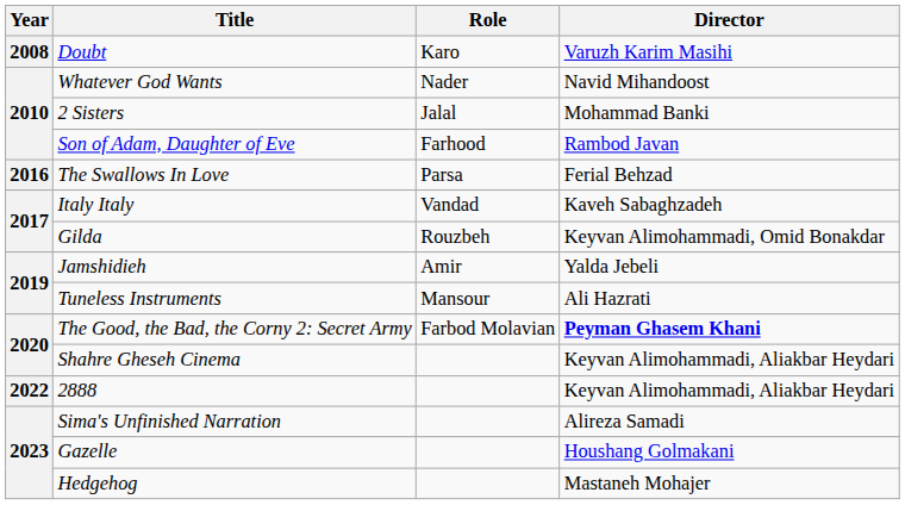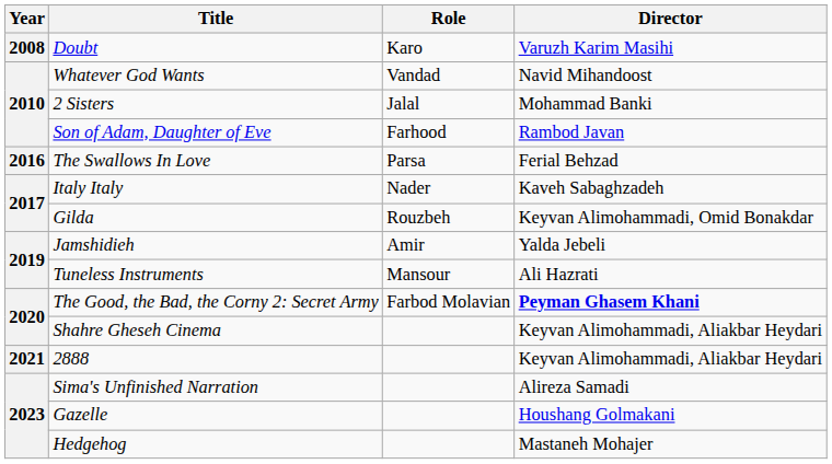 <table class="wikitable plainrowheaders sortable"  style=font-size:100%>
 <tr>
 <th scope="col">Year</th>
 <th scope="col">Title</th>
 <th scope="col">Role</th>
 <th scope="col">Director</th>
 </tr>
 <tr>
 <th scope=row>2008</th>
 <td><em><a href='#'>Doubt</a></em></td>
 <td>Karo</td>
 <td><a href='#'>Varuzh Karim Masihi</a></td>
 </tr>
 <tr>
 <th rowspan="3" scope="row">2010</th>
 <td><em>Whatever God Wants</em></td>
-<td>Nader</td>
+<td>Vandad</td>
 <td>Navid Mihandoost</td>
 </tr>
 <tr>
 <td><em>2 Sisters</em></td>
 <td>Jalal</td>
 <td>Mohammad Banki</td>
 </tr>
 <tr>
 <td><em><a href='#'>Son of Adam, Daughter of Eve</a></em></td>
 <td>Farhood</td>
 <td><a href='#'>Rambod Javan</a></td>
 </tr>
 <tr>
 <th scope=row>2016</th>
 <td><em>The Swallows In Love</em></td>
 <td>Parsa</td>
 <td>Ferial Behzad</td>
 </tr>
 <tr>
 <th rowspan="2" scope="row">2017</th>
 <td><em>Italy Italy</em></td>
-<td>Vandad</td>
+<td>Nader</td>
 <td>Kaveh Sabaghzadeh</td>
 </tr>
 <tr>
 <td><em>Gilda</em></td>
 <td>Rouzbeh</td>
 <td>Keyvan Alimohammadi, Omid Bonakdar</td>
 </tr>
 <tr>
 <th scope=row rowspan="2">2019</th>
 <td><em>Jamshidieh</em></td>
 <td>Amir</td>
 <td>Yalda Jebeli</td>
 </tr>
 <tr>
 <td><em>Tuneless Instruments</em></td>
 <td>Mansour</td>
 <td>Ali Hazrati</td>
 </tr>
 <tr>
 <th scope=row rowspan="2">2020</th>
 <td><em>The Good, the Bad, the Corny 2: Secret Army</em></td>
 <td>Farbod Molavian</td>
 <td><strong><a href='#'>Peyman Ghasem Khani</a></strong></td>
 </tr>
 <tr>
 <td><em>Shahre Gheseh Cinema</em></td>
 <td></td>
 <td>Keyvan Alimohammadi, Aliakbar Heydari</td>
 </tr>
 <tr>
-<th scope=row>2022</th>
+<th scope=row>2021</th>
 <td><em>2888</em></td>
 <td></td>
 <td>Keyvan Alimohammadi, Aliakbar Heydari</td>
 </tr>
 <tr>
 <th scope=row rowspan="3">2023</th>
 <td><em>Sima's Unfinished Narration</em></td>
 <td></td>
 <td>Alireza Samadi</td>
 </tr>
 <tr>
 <td><em>Gazelle</em></td>
 <td></td>
 <td><a href='#'>Houshang Golmakani</a></td>
 </tr>
 <tr>
 <td><em>Hedgehog</em></td>
 <td></td>
 <td>Mastaneh Mohajer</td>
 </tr>
 </table>
